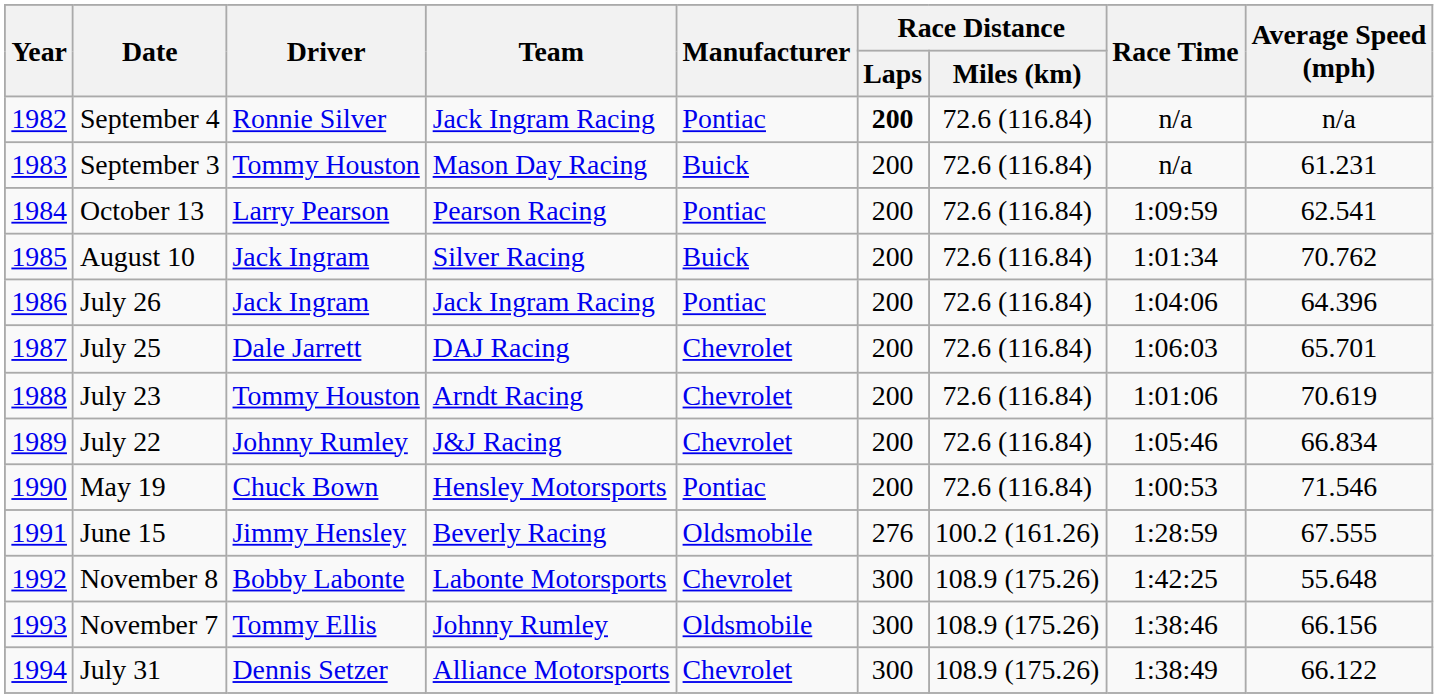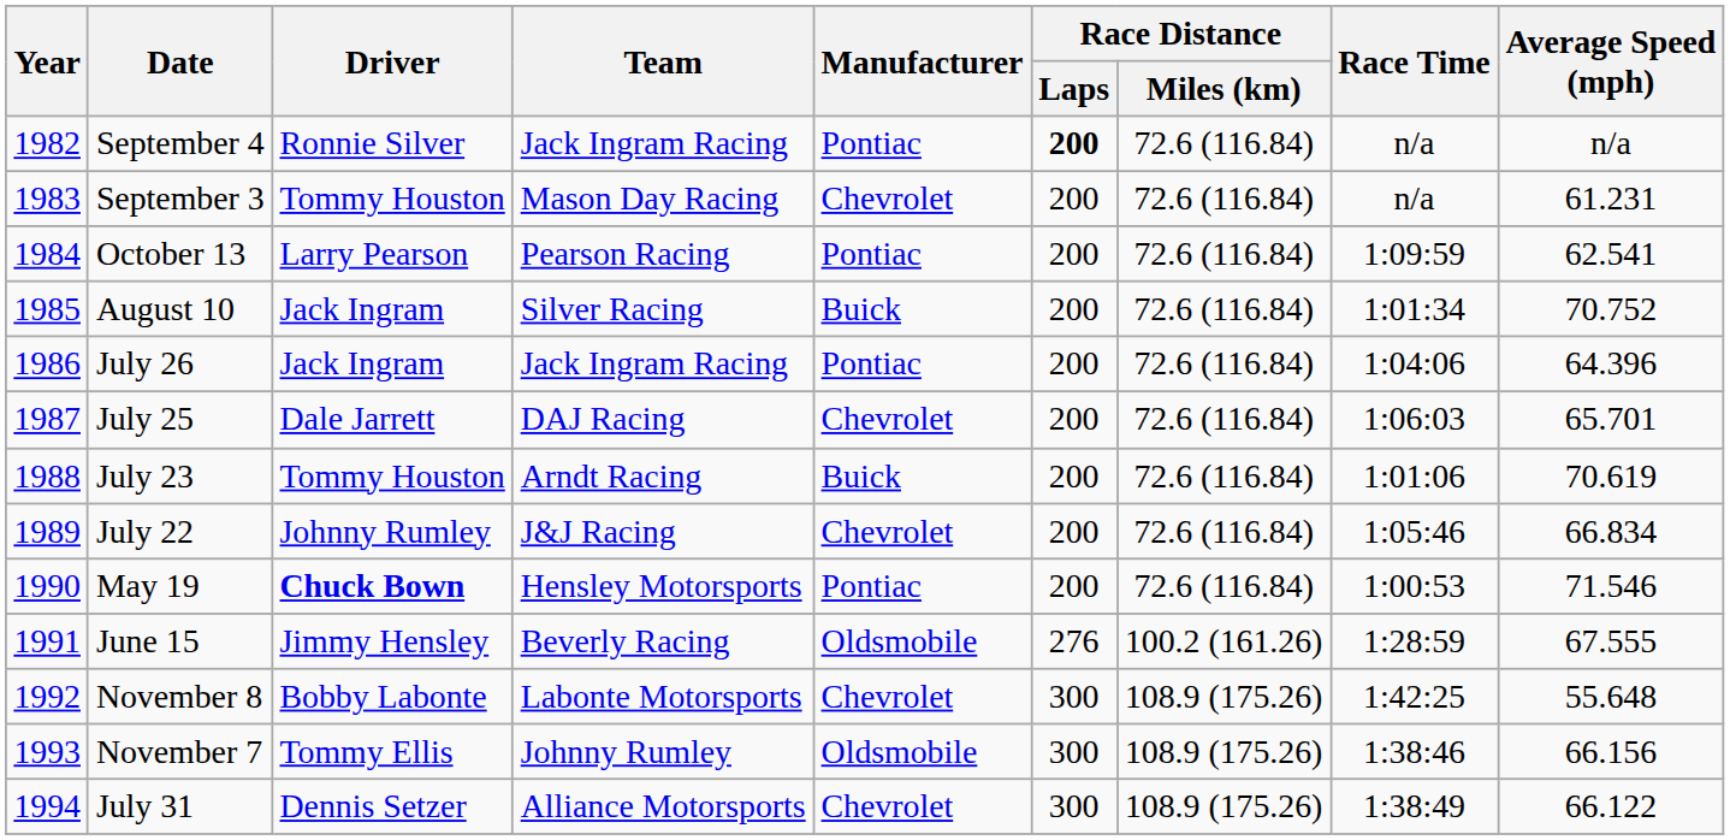 <table class="wikitable" style="font-size: 95%;">
 <tr>
 <th rowspan="2">Year</th>
 <th rowspan="2">Date</th>
 <th rowspan="2">Driver</th>
 <th rowspan="2">Team</th>
 <th rowspan="2">Manufacturer</th>
 <th colspan="2">Race Distance</th>
 <th rowspan="2">Race Time</th>
 <th rowspan="2">Average Speed<br>(mph)</th>
 </tr>
 <tr>
 <th>Laps</th>
 <th>Miles (km)</th>
 </tr>
 <tr>
 <td><a href='#'>1982</a></td>
 <td>September 4</td>
 <td><a href='#'>Ronnie Silver</a></td>
 <td><a href='#'>Jack Ingram Racing</a></td>
 <td><a href='#'>Pontiac</a></td>
 <td align="center"><strong>200</strong></td>
 <td align="center">72.6 (116.84)</td>
 <td align="center">n/a</td>
 <td align="center">n/a</td>
 </tr>
 <tr>
 <td><a href='#'>1983</a></td>
 <td>September 3</td>
 <td><a href='#'>Tommy Houston</a></td>
 <td><a href='#'>Mason Day Racing</a></td>
-<td><a href='#'>Buick</a></td>
+<td><a href='#'>Chevrolet</a></td>
 <td align="center">200</td>
 <td align="center">72.6 (116.84)</td>
 <td align="center">n/a</td>
 <td align="center">61.231</td>
 </tr>
 <tr>
 <td><a href='#'>1984</a></td>
 <td>October 13</td>
 <td><a href='#'>Larry Pearson</a></td>
 <td><a href='#'>Pearson Racing</a></td>
 <td><a href='#'>Pontiac</a></td>
 <td align="center">200</td>
 <td align="center">72.6 (116.84)</td>
 <td align="center">1:09:59</td>
 <td align="center">62.541</td>
 </tr>
 <tr>
 <td><a href='#'>1985</a></td>
 <td>August 10</td>
 <td><a href='#'>Jack Ingram</a></td>
 <td><a href='#'>Silver Racing</a></td>
 <td><a href='#'>Buick</a></td>
 <td align="center">200</td>
 <td align="center">72.6 (116.84)</td>
 <td align="center">1:01:34</td>
-<td align="center">70.762</td>
+<td align="center">70.752</td>
 </tr>
 <tr>
 <td><a href='#'>1986</a></td>
 <td>July 26</td>
 <td><a href='#'>Jack Ingram</a></td>
 <td><a href='#'>Jack Ingram Racing</a></td>
 <td><a href='#'>Pontiac</a></td>
 <td align="center">200</td>
 <td align="center">72.6 (116.84)</td>
 <td align="center">1:04:06</td>
 <td align="center">64.396</td>
 </tr>
 <tr>
 <td><a href='#'>1987</a></td>
 <td>July 25</td>
 <td><a href='#'>Dale Jarrett</a></td>
 <td><a href='#'>DAJ Racing</a></td>
 <td><a href='#'>Chevrolet</a></td>
 <td align="center">200</td>
 <td align="center">72.6 (116.84)</td>
 <td align="center">1:06:03</td>
 <td align="center">65.701</td>
 </tr>
 <tr>
 <td><a href='#'>1988</a></td>
 <td>July 23</td>
 <td><a href='#'>Tommy Houston</a></td>
 <td><a href='#'>Arndt Racing</a></td>
-<td><a href='#'>Chevrolet</a></td>
+<td><a href='#'>Buick</a></td>
 <td align="center">200</td>
 <td align="center">72.6 (116.84)</td>
 <td align="center">1:01:06</td>
 <td align="center">70.619</td>
 </tr>
 <tr>
 <td><a href='#'>1989</a></td>
 <td>July 22</td>
 <td><a href='#'>Johnny Rumley</a></td>
 <td><a href='#'>J&J Racing</a></td>
 <td><a href='#'>Chevrolet</a></td>
 <td align="center">200</td>
 <td align="center">72.6 (116.84)</td>
 <td align="center">1:05:46</td>
 <td align="center">66.834</td>
 </tr>
 <tr>
 <td><a href='#'>1990</a></td>
 <td>May 19</td>
-<td><a href='#'>Chuck Bown</a></td>
+<td><strong><a href='#'>Chuck Bown</a></strong></td>
 <td><a href='#'>Hensley Motorsports</a></td>
 <td><a href='#'>Pontiac</a></td>
 <td align="center">200</td>
 <td align="center">72.6 (116.84)</td>
 <td align="center">1:00:53</td>
 <td align="center">71.546</td>
 </tr>
 <tr>
 <td><a href='#'>1991</a></td>
 <td>June 15</td>
 <td><a href='#'>Jimmy Hensley</a></td>
 <td><a href='#'>Beverly Racing</a></td>
 <td><a href='#'>Oldsmobile</a></td>
 <td align="center">276</td>
 <td align="center">100.2 (161.26)</td>
 <td align="center">1:28:59</td>
 <td align="center">67.555</td>
 </tr>
 <tr>
 <td><a href='#'>1992</a></td>
 <td>November 8</td>
 <td><a href='#'>Bobby Labonte</a></td>
 <td><a href='#'>Labonte Motorsports</a></td>
 <td><a href='#'>Chevrolet</a></td>
 <td align="center">300</td>
 <td align="center">108.9 (175.26)</td>
 <td align="center">1:42:25</td>
 <td align="center">55.648</td>
 </tr>
 <tr>
 <td><a href='#'>1993</a></td>
 <td>November 7</td>
 <td><a href='#'>Tommy Ellis</a></td>
 <td><a href='#'>Johnny Rumley</a></td>
 <td><a href='#'>Oldsmobile</a></td>
 <td align="center">300</td>
 <td align="center">108.9 (175.26)</td>
 <td align="center">1:38:46</td>
 <td align="center">66.156</td>
 </tr>
 <tr>
 <td><a href='#'>1994</a></td>
 <td>July 31</td>
 <td><a href='#'>Dennis Setzer</a></td>
 <td><a href='#'>Alliance Motorsports</a></td>
 <td><a href='#'>Chevrolet</a></td>
 <td align="center">300</td>
 <td align="center">108.9 (175.26)</td>
 <td align="center">1:38:49</td>
 <td align="center">66.122</td>
 </tr>
 </table>
